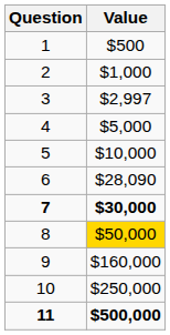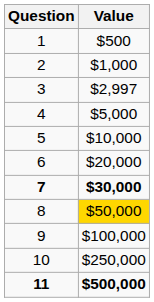 <table class="wikitable floatright">
 <tr>
 <th>Question</th>
 <th>Value</th>
 </tr>
 <tr>
 <td align=center>1</td>
 <td align=center>$500</td>
 </tr>
 <tr>
 <td align=center>2</td>
 <td align=center>$1,000</td>
 </tr>
 <tr>
 <td align=center>3</td>
 <td align=center>$2,997</td>
 </tr>
 <tr>
 <td align=center>4</td>
 <td align=center>$5,000</td>
 </tr>
 <tr>
 <td align=center>5</td>
 <td align=center>$10,000</td>
 </tr>
 <tr>
 <td align=center>6</td>
-<td align=center>$28,090</td>
+<td align=center>$20,000</td>
 </tr>
 <tr>
 <td align=center><strong>7</strong></td>
 <td align=center><strong>$30,000</strong></td>
 </tr>
 <tr>
 <td align=center>8</td>
 <td align=center style="background: gold;">$50,000</td>
 </tr>
 <tr>
 <td align=center>9</td>
-<td align=center>$160,000</td>
+<td align=center>$100,000</td>
 </tr>
 <tr>
 <td align=center>10</td>
 <td align=center>$250,000</td>
 </tr>
 <tr>
 <td align=center><strong>11</strong></td>
 <td align=center><strong>$500,000</strong></td>
 </tr>
 </table>
